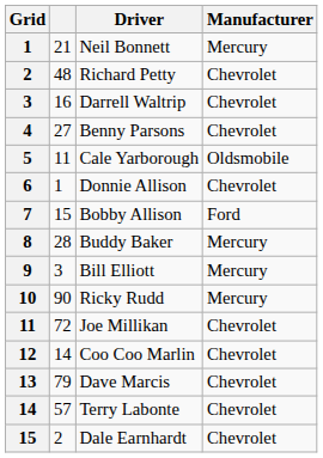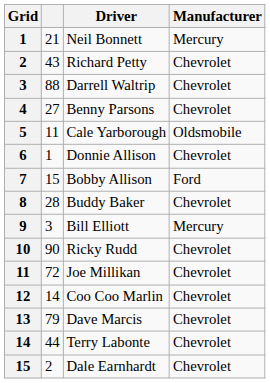 <table class="wikitable">
 <tr>
 <th>Grid</th>
 <th></th>
 <th>Driver</th>
 <th>Manufacturer</th>
 </tr>
 <tr>
 <th>1</th>
 <td>21</td>
 <td>Neil Bonnett</td>
 <td>Mercury</td>
 </tr>
 <tr>
 <th>2</th>
-<td>48</td>
+<td>43</td>
 <td>Richard Petty</td>
 <td>Chevrolet</td>
 </tr>
 <tr>
 <th>3</th>
-<td>16</td>
+<td>88</td>
 <td>Darrell Waltrip</td>
 <td>Chevrolet</td>
 </tr>
 <tr>
 <th>4</th>
 <td>27</td>
 <td>Benny Parsons</td>
 <td>Chevrolet</td>
 </tr>
 <tr>
 <th>5</th>
 <td>11</td>
 <td>Cale Yarborough</td>
 <td>Oldsmobile</td>
 </tr>
 <tr>
 <th>6</th>
 <td>1</td>
 <td>Donnie Allison</td>
 <td>Chevrolet</td>
 </tr>
 <tr>
 <th>7</th>
 <td>15</td>
 <td>Bobby Allison</td>
 <td>Ford</td>
 </tr>
 <tr>
 <th>8</th>
 <td>28</td>
 <td>Buddy Baker</td>
-<td>Mercury</td>
+<td>Chevrolet</td>
 </tr>
 <tr>
 <th>9</th>
 <td>3</td>
 <td>Bill Elliott</td>
 <td>Mercury</td>
 </tr>
 <tr>
 <th>10</th>
 <td>90</td>
 <td>Ricky Rudd</td>
-<td>Mercury</td>
+<td>Chevrolet</td>
 </tr>
 <tr>
 <th>11</th>
 <td>72</td>
 <td>Joe Millikan</td>
 <td>Chevrolet</td>
 </tr>
 <tr>
 <th>12</th>
 <td>14</td>
 <td>Coo Coo Marlin</td>
 <td>Chevrolet</td>
 </tr>
 <tr>
 <th>13</th>
 <td>79</td>
 <td>Dave Marcis</td>
 <td>Chevrolet</td>
 </tr>
 <tr>
 <th>14</th>
-<td>57</td>
+<td>44</td>
 <td>Terry Labonte</td>
 <td>Chevrolet</td>
 </tr>
 <tr>
 <th>15</th>
 <td>2</td>
 <td>Dale Earnhardt</td>
 <td>Chevrolet</td>
 </tr>
 </table>
